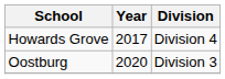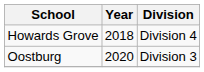 <table class="wikitable">
 <tr>
 <th>School</th>
 <th>Year</th>
 <th>Division</th>
 </tr>
 <tr>
 <td>Howards Grove</td>
-<td>2017</td>
+<td>2018</td>
 <td>Division 4</td>
 </tr>
 <tr>
 <td>Oostburg</td>
 <td>2020</td>
 <td>Division 3</td>
 </tr>
 <tr>
 </tr>
 </table>
